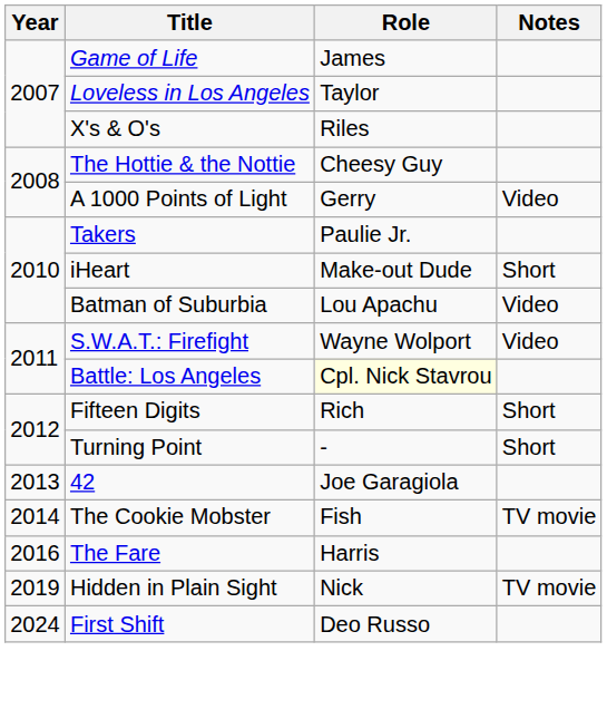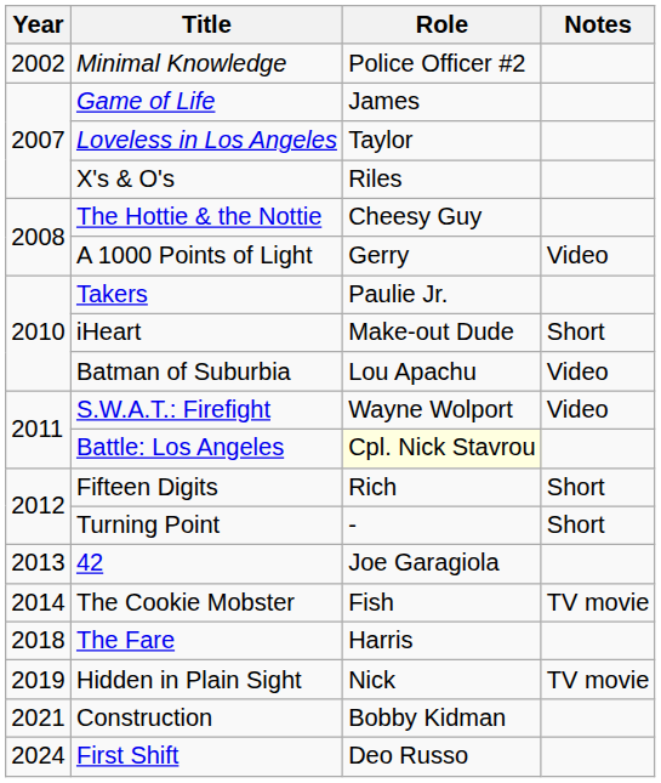 <table class="wikitable sortable">
 <tr>
 <th>Year</th>
 <th>Title</th>
 <th>Role</th>
 <th>Notes</th>
+</tr>
+<tr>
+<td>2002</td>
+<td><em>Minimal Knowledge</em></td>
+<td>Police Officer #2</td>
+<td></td>
 </tr>
 <tr>
 <td rowspan="3">2007</td>
 <td><em><a href='#'>Game of Life</a></em></td>
 <td>James</td>
 <td></td>
 </tr>
 <tr>
 <td><em><a href='#'>Loveless in Los Angeles</a></em></td>
 <td>Taylor</td>
 <td></td>
 </tr>
 <tr>
 <td>X's & O's<em></td>
 <td>Riles</td>
 <td></td>
 </tr>
 <tr>
 <td rowspan="2">2008</td>
 <td></em><a href='#'>The Hottie & the Nottie</a><em></td>
 <td>Cheesy Guy</td>
 <td></td>
 </tr>
 <tr>
 <td></em>A 1000 Points of Light<em></td>
 <td>Gerry</td>
 <td>Video</td>
 </tr>
 <tr>
 <td rowspan="3">2010</td>
 <td></em><a href='#'>Takers</a><em></td>
 <td>Paulie Jr.</td>
 <td></td>
 </tr>
 <tr>
 <td></em>iHeart<em></td>
 <td>Make-out Dude</td>
 <td>Short</td>
 </tr>
 <tr>
 <td></em>Batman of Suburbia<em></td>
 <td>Lou Apachu</td>
 <td>Video </td>
 </tr>
 <tr>
 <td rowspan="2">2011</td>
 <td></em><a href='#'>S.W.A.T.: Firefight</a><em></td>
 <td>Wayne Wolport</td>
 <td>Video </td>
 </tr>
 <tr>
 <td></em><a href='#'>Battle: Los Angeles</a><em></td>
 <td style="background: lightyellow;">Cpl. Nick Stavrou</td>
 <td></td>
 </tr>
 <tr>
 <td rowspan="2">2012</td>
 <td></em>Fifteen Digits<em></td>
 <td>Rich</td>
 <td>Short </td>
 </tr>
 <tr>
 <td></em>Turning Point<em></td>
 <td>-</td>
 <td>Short </td>
 </tr>
 <tr>
 <td>2013</td>
 <td></em><a href='#'>42</a><em></td>
 <td>Joe Garagiola</td>
 <td></td>
 </tr>
 <tr>
 <td>2014</td>
 <td></em>The Cookie Mobster<em></td>
 <td>Fish</td>
 <td>TV movie</td>
 </tr>
 <tr>
-<td>2016</td>
+<td>2018</td>
 <td></em><a href='#'>The Fare</a><em></td>
 <td>Harris</td>
 <td></td>
 </tr>
 <tr>
 <td>2019</td>
 <td></em>Hidden in Plain Sight<em></td>
 <td>Nick</td>
 <td>TV movie</td>
 </tr>
 <tr>
+<td>2021</td>
+<td></em>Construction<em></td>
+<td>Bobby Kidman</td>
+<td></td>
+</tr>
+<tr>
 <td>2024</td>
 <td></em><a href='#'>First Shift</a><em></td>
 <td>Deo Russo</td>
 <td></td>
 </tr>
 </table>
